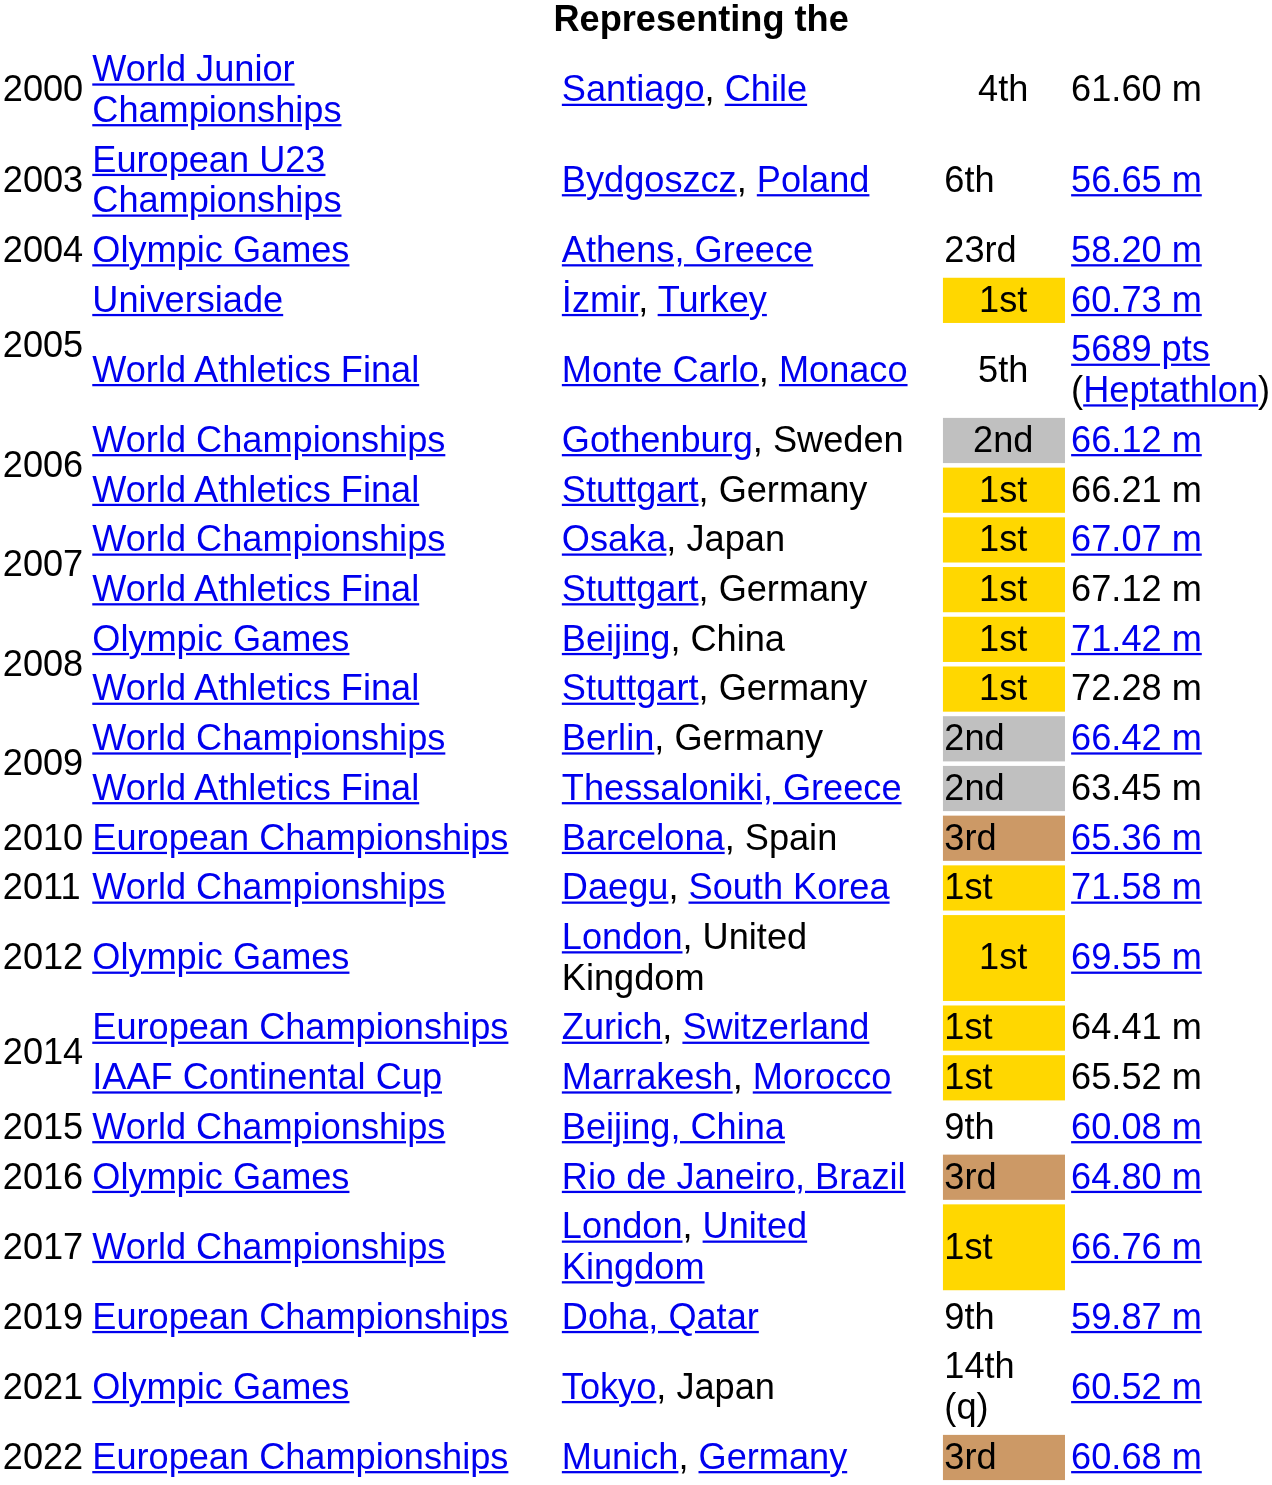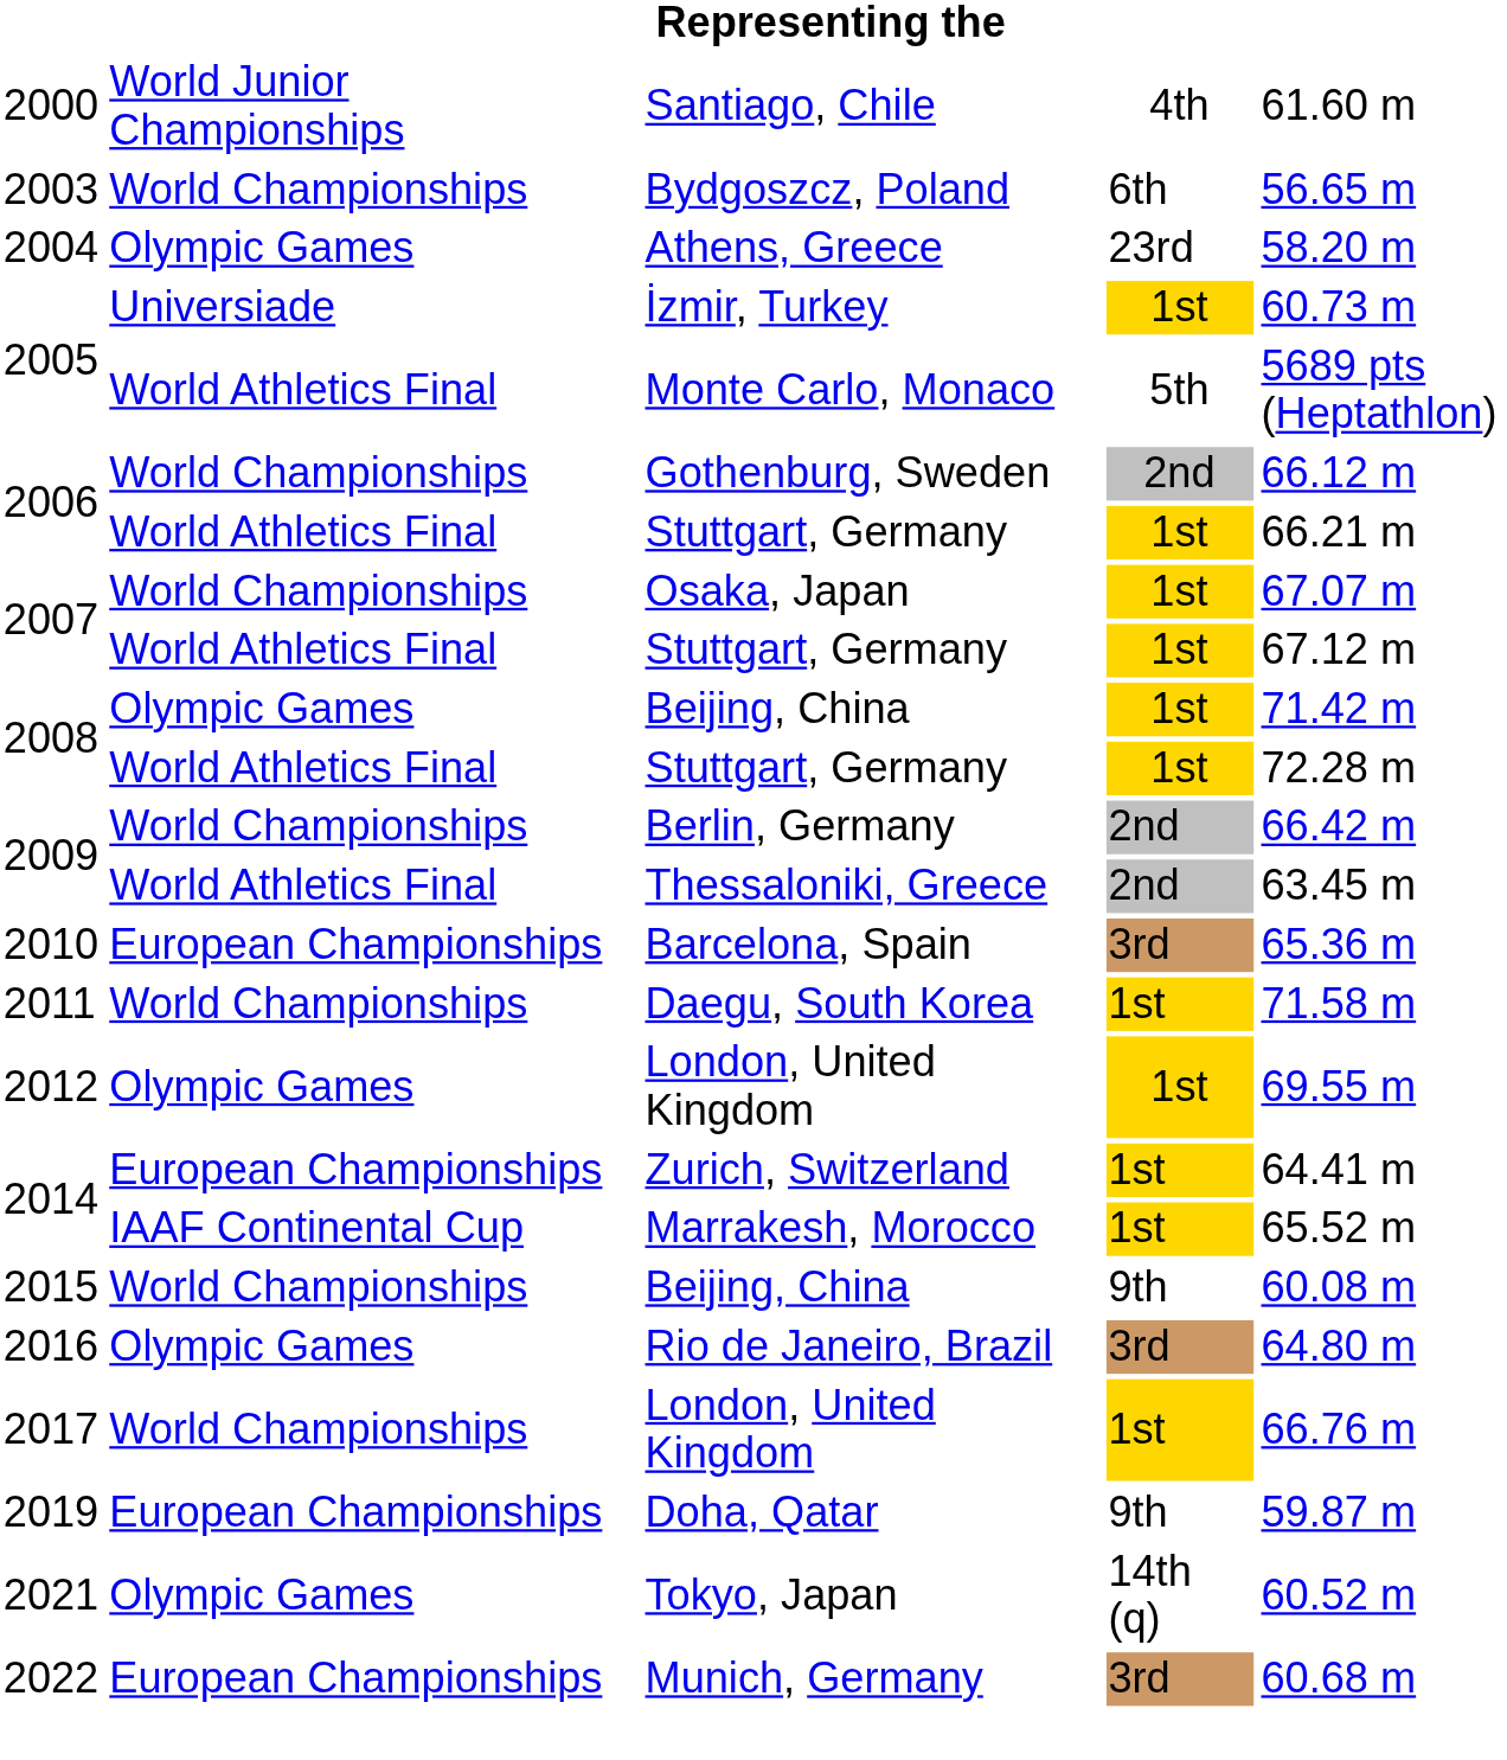 <table>
 <tr>
 <th colspan="6">Representing the </th>
 </tr>
 <tr>
 <td>2000</td>
 <td><a href='#'>World Junior Championships</a></td>
 <td><a href='#'>Santiago</a>, <a href='#'>Chile</a></td>
 <td align="center">4th</td>
 <td>61.60 m</td>
 </tr>
 <tr>
 <td>2003</td>
-<td><a href='#'>European U23 Championships</a></td>
+<td><a href='#'>World Championships</a></td>
 <td><a href='#'>Bydgoszcz</a>, <a href='#'>Poland</a></td>
 <td>6th</td>
 <td><a href='#'>56.65 m</a></td>
 </tr>
 <tr>
 <td>2004</td>
 <td><a href='#'>Olympic Games</a></td>
 <td><a href='#'>Athens, Greece</a></td>
 <td>23rd</td>
 <td><a href='#'>58.20 m</a></td>
 </tr>
 <tr>
 <td rowspan=2>2005</td>
 <td><a href='#'>Universiade</a></td>
 <td><a href='#'>İzmir</a>, <a href='#'>Turkey</a></td>
 <td bgcolor="gold" align="center">1st</td>
 <td><a href='#'>60.73 m</a></td>
 </tr>
 <tr>
 <td><a href='#'>World Athletics Final</a></td>
 <td><a href='#'>Monte Carlo</a>, <a href='#'>Monaco</a></td>
 <td align="center">5th</td>
 <td><a href='#'>5689 pts</a> (<a href='#'>Heptathlon</a>)</td>
 </tr>
 <tr>
 <td rowspan=2>2006</td>
 <td><a href='#'>World Championships</a></td>
 <td><a href='#'>Gothenburg</a>, Sweden</td>
 <td bgcolor="silver" align="center">2nd</td>
 <td><a href='#'>66.12 m</a> </td>
 </tr>
 <tr>
 <td><a href='#'>World Athletics Final</a></td>
 <td><a href='#'>Stuttgart</a>, Germany</td>
 <td bgcolor="gold" align="center">1st</td>
 <td>66.21 m </td>
 </tr>
 <tr>
 <td rowspan=2>2007</td>
 <td><a href='#'>World Championships</a></td>
 <td><a href='#'>Osaka</a>, Japan</td>
 <td bgcolor="gold" align="center">1st</td>
 <td><a href='#'>67.07 m</a> </td>
 </tr>
 <tr>
 <td><a href='#'>World Athletics Final</a></td>
 <td><a href='#'>Stuttgart</a>, Germany</td>
 <td bgcolor="gold" align="center">1st</td>
 <td>67.12 m </td>
 </tr>
 <tr>
 <td rowspan=2>2008</td>
 <td><a href='#'>Olympic Games</a></td>
 <td><a href='#'>Beijing</a>, China</td>
 <td bgcolor="gold" align="center">1st</td>
 <td><a href='#'>71.42 m</a> </td>
 </tr>
 <tr>
 <td><a href='#'>World Athletics Final</a></td>
 <td><a href='#'>Stuttgart</a>, Germany</td>
 <td bgcolor="gold" align="center">1st</td>
 <td>72.28 m </td>
 </tr>
 <tr>
 <td rowspan=2>2009</td>
 <td><a href='#'>World Championships</a></td>
 <td><a href='#'>Berlin</a>, Germany</td>
 <td bgcolor="silver">2nd</td>
 <td><a href='#'>66.42 m</a></td>
 </tr>
 <tr>
 <td><a href='#'>World Athletics Final</a></td>
 <td><a href='#'>Thessaloniki, Greece</a></td>
 <td bgcolor="silver">2nd</td>
 <td>63.45 m</td>
 </tr>
 <tr>
 <td>2010</td>
 <td><a href='#'>European Championships</a></td>
 <td><a href='#'>Barcelona</a>, Spain</td>
 <td bgcolor="cc9966">3rd</td>
 <td><a href='#'>65.36 m</a></td>
 </tr>
 <tr>
 <td>2011</td>
 <td><a href='#'>World Championships</a></td>
 <td><a href='#'>Daegu</a>, <a href='#'>South Korea</a></td>
 <td bgcolor="gold">1st</td>
 <td><a href='#'>71.58 m</a></td>
 </tr>
 <tr>
 <td>2012</td>
 <td><a href='#'>Olympic Games</a></td>
 <td><a href='#'>London</a>, United Kingdom</td>
 <td bgcolor="gold" align="center">1st</td>
 <td><a href='#'>69.55 m</a></td>
 </tr>
 <tr>
 <td rowspan=2>2014</td>
 <td><a href='#'>European Championships</a></td>
 <td><a href='#'>Zurich</a>, <a href='#'>Switzerland</a></td>
 <td bgcolor="gold">1st</td>
 <td>64.41 m</td>
 </tr>
 <tr>
 <td><a href='#'>IAAF Continental Cup</a></td>
 <td><a href='#'>Marrakesh</a>, <a href='#'>Morocco</a></td>
 <td bgcolor="gold">1st</td>
 <td>65.52 m</td>
 </tr>
 <tr>
 <td>2015</td>
 <td><a href='#'>World Championships</a></td>
 <td><a href='#'>Beijing, China</a></td>
 <td>9th</td>
 <td><a href='#'>60.08 m</a></td>
 </tr>
 <tr>
 <td>2016</td>
 <td><a href='#'>Olympic Games</a></td>
 <td><a href='#'>Rio de Janeiro, Brazil</a></td>
 <td bgcolor=cc9966>3rd</td>
 <td><a href='#'>64.80 m</a></td>
 </tr>
 <tr>
 <td>2017</td>
 <td><a href='#'>World Championships</a></td>
 <td><a href='#'>London</a>, <a href='#'>United Kingdom</a></td>
 <td bgcolor="gold">1st</td>
 <td><a href='#'>66.76 m</a></td>
 </tr>
 <tr>
 <td>2019</td>
 <td><a href='#'>European Championships</a></td>
 <td><a href='#'>Doha, Qatar</a></td>
 <td>9th</td>
 <td><a href='#'>59.87 m</a></td>
 </tr>
 <tr>
 <td>2021</td>
 <td><a href='#'>Olympic Games</a></td>
 <td><a href='#'>Tokyo</a>, Japan</td>
 <td>14th (q)</td>
 <td><a href='#'>60.52 m</a></td>
 </tr>
 <tr>
 <td>2022</td>
 <td><a href='#'>European Championships</a></td>
 <td><a href='#'>Munich</a>, <a href='#'>Germany</a></td>
 <td bgcolor=cc9966>3rd</td>
 <td><a href='#'>60.68 m</a></td>
 </tr>
 </table>
